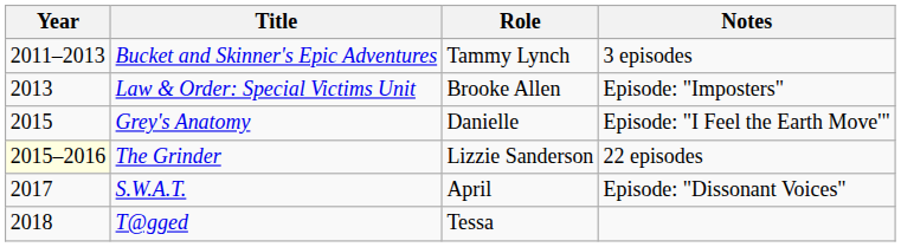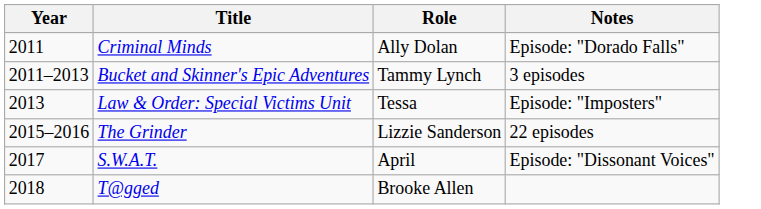 <table class="wikitable sortable">
 <tr>
 <th>Year</th>
 <th>Title</th>
 <th>Role</th>
 <th class="unsortable">Notes</th>
+</tr>
+<tr>
+<td>2011</td>
+<td><em><a href='#'>Criminal Minds</a></em></td>
+<td>Ally Dolan</td>
+<td>Episode: "Dorado Falls"</td>
 </tr>
 <tr>
 <td>2011–2013</td>
 <td><em><a href='#'>Bucket and Skinner's Epic Adventures</a></em></td>
 <td>Tammy Lynch</td>
 <td>3 episodes</td>
 </tr>
 <tr>
 <td>2013</td>
 <td><em><a href='#'>Law & Order: Special Victims Unit</a></em></td>
-<td>Brooke Allen</td>
+<td>Tessa</td>
 <td>Episode: "Imposters"</td>
 </tr>
 <tr>
-<td>2015</td>
-<td><em><a href='#'>Grey's Anatomy</a></em></td>
-<td>Danielle</td>
-<td>Episode: "I Feel the Earth Move'"</td>
-</tr>
-<tr>
-<td style="background: lightyellow;">2015–2016</td>
+<td>2015–2016</td>
 <td><em><a href='#'>The Grinder</a></em></td>
 <td>Lizzie Sanderson</td>
 <td>22 episodes</td>
 </tr>
 <tr>
 <td>2017</td>
 <td><em><a href='#'>S.W.A.T.</a></em></td>
 <td>April</td>
 <td>Episode: "Dissonant Voices"</td>
 </tr>
 <tr>
 <td>2018</td>
 <td><em><a href='#'>T@gged</a></em></td>
-<td>Tessa</td>
+<td>Brooke Allen</td>
 <td></td>
 </tr>
 </table>
